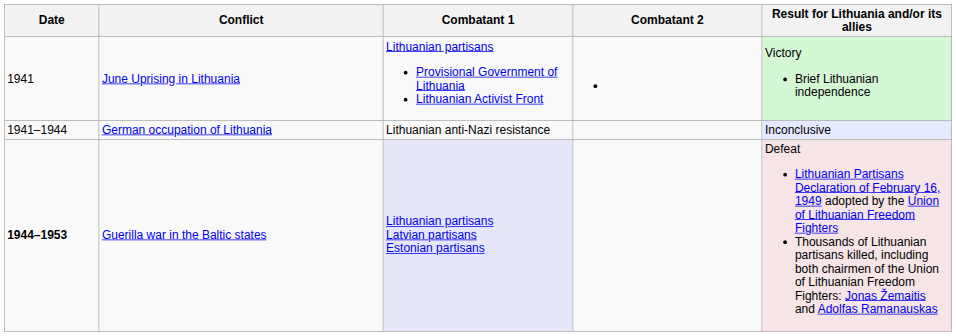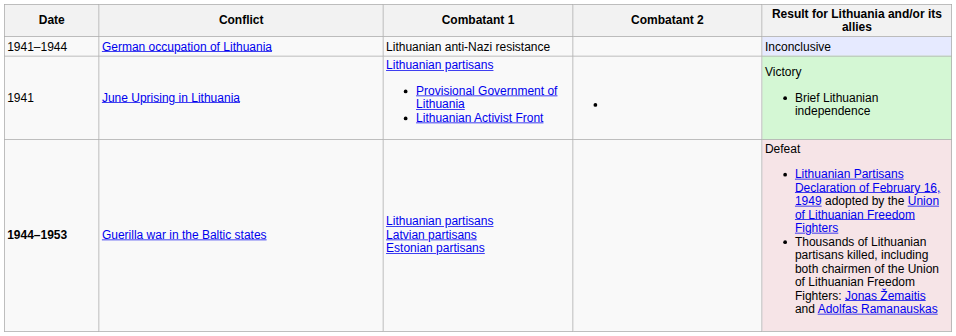 <table class="wikitable sortable" width="100%">
 <tr>
 <th>Date</th>
 <th width="30%">Conflict</th>
 <th width="20%">Combatant 1</th>
 <th width="20%">Combatant 2</th>
 <th width="20%">Result for Lithuania and/or its allies</th>
 </tr>
 <tr>
+<td>1941–1944</td>
+<td><a href='#'>German occupation of Lithuania</a></td>
+<td> Lithuanian anti-Nazi resistance</td>
+<td></td>
+<td style="background:#E6EAFF">Inconclusive</td>
+</tr>
+<tr>
 <td>1941</td>
 <td><a href='#'>June Uprising in Lithuania</a></td>
 <td> <a href='#'>Lithuanian partisans</a><br><ul><li><a href='#'>Provisional Government of Lithuania</a></li><li><a href='#'>Lithuanian Activist Front</a></li></ul></td>
 <td><br><ul><li></li></ul></td>
 <td style="background:#D4F7D4">Victory<br><ul><li>Brief Lithuanian independence</li></ul></td>
 </tr>
 <tr>
-<td>1941–1944</td>
-<td><a href='#'>German occupation of Lithuania</a></td>
-<td> Lithuanian anti-Nazi resistance</td>
-<td></td>
-<td style="background:#E6EAFF">Inconclusive</td>
-</tr>
-<tr>
 <td><strong>1944–1953</strong></td>
 <td><a href='#'>Guerilla war in the Baltic states</a></td>
-<td style="background: lavender;"> <a href='#'>Lithuanian partisans</a><br> <a href='#'>Latvian partisans</a><br> <a href='#'>Estonian partisans</a></td>
+<td> <a href='#'>Lithuanian partisans</a><br> <a href='#'>Latvian partisans</a><br> <a href='#'>Estonian partisans</a></td>
 <td></td>
 <td style="background:#F6E4E7">Defeat<br><ul><li><a href='#'>Lithuanian Partisans Declaration of February 16, 1949</a> adopted by the <a href='#'>Union of Lithuanian Freedom Fighters</a></li><li>Thousands of Lithuanian partisans killed, including both chairmen of the Union of Lithuanian Freedom Fighters: <a href='#'>Jonas Žemaitis</a> and <a href='#'>Adolfas Ramanauskas</a></li></ul></td>
 </tr>
 </table>
